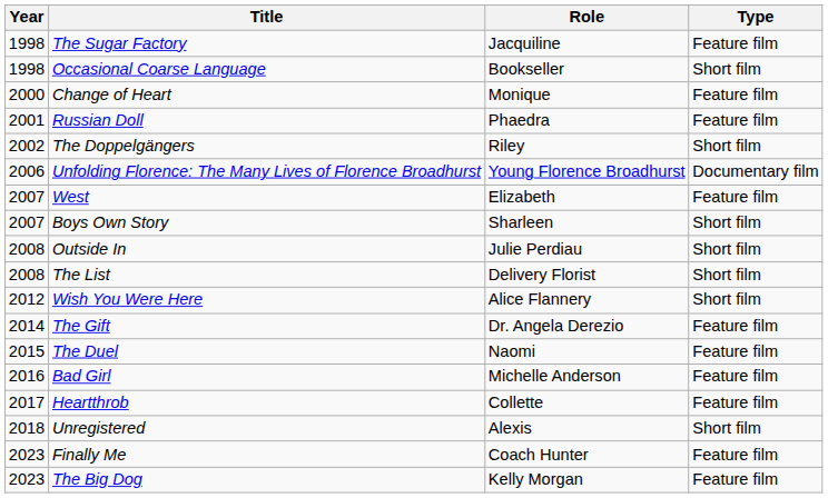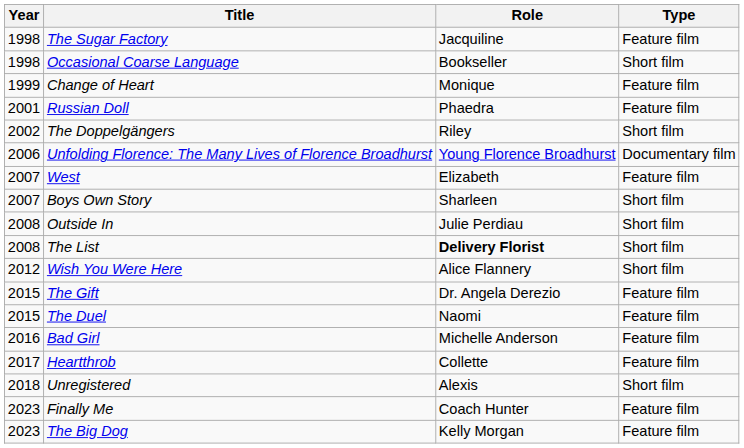 <table class="wikitable">
 <tr>
 <th>Year</th>
 <th>Title</th>
 <th>Role</th>
 <th>Type</th>
 </tr>
 <tr>
 <td>1998</td>
 <td><em><a href='#'>The Sugar Factory</a></em></td>
 <td>Jacquiline</td>
 <td>Feature film</td>
 </tr>
 <tr>
 <td>1998</td>
 <td><em><a href='#'>Occasional Coarse Language</a></em></td>
 <td>Bookseller</td>
 <td>Short film</td>
 </tr>
 <tr>
-<td>2000</td>
+<td>1999</td>
 <td><em>Change of Heart</em></td>
 <td>Monique</td>
 <td>Feature film</td>
 </tr>
 <tr>
 <td>2001</td>
 <td><em><a href='#'>Russian Doll</a></em></td>
 <td>Phaedra</td>
 <td>Feature film</td>
 </tr>
 <tr>
 <td>2002</td>
 <td><em>The Doppelgängers</em></td>
 <td>Riley</td>
 <td>Short film</td>
 </tr>
 <tr>
 <td>2006</td>
 <td><em><a href='#'>Unfolding Florence: The Many Lives of Florence Broadhurst</a></em></td>
 <td><a href='#'>Young Florence Broadhurst</a></td>
 <td>Documentary film</td>
 </tr>
 <tr>
 <td>2007</td>
 <td><em><a href='#'>West</a></em></td>
 <td>Elizabeth</td>
 <td>Feature film</td>
 </tr>
 <tr>
 <td>2007</td>
 <td><em>Boys Own Story</em></td>
 <td>Sharleen</td>
 <td>Short film</td>
 </tr>
 <tr>
 <td>2008</td>
 <td><em>Outside In</em></td>
 <td>Julie Perdiau</td>
 <td>Short film</td>
 </tr>
 <tr>
 <td>2008</td>
 <td><em>The List</em></td>
-<td>Delivery Florist</td>
+<td><strong>Delivery Florist</strong></td>
 <td>Short film</td>
 </tr>
 <tr>
 <td>2012</td>
 <td><em><a href='#'>Wish You Were Here</a></em></td>
 <td>Alice Flannery</td>
 <td>Short film</td>
 </tr>
 <tr>
-<td>2014</td>
+<td>2015</td>
 <td><em><a href='#'>The Gift</a></em></td>
 <td>Dr. Angela Derezio</td>
 <td>Feature film</td>
 </tr>
 <tr>
 <td>2015</td>
 <td><em><a href='#'>The Duel</a></em></td>
 <td>Naomi</td>
 <td>Feature film</td>
 </tr>
 <tr>
 <td>2016</td>
 <td><em><a href='#'>Bad Girl</a></em></td>
 <td>Michelle Anderson</td>
 <td>Feature film</td>
 </tr>
 <tr>
 <td>2017</td>
 <td><em><a href='#'>Heartthrob</a></em></td>
 <td>Collette</td>
 <td>Feature film</td>
 </tr>
 <tr>
 <td>2018</td>
 <td><em>Unregistered</em></td>
 <td>Alexis</td>
 <td>Short film</td>
 </tr>
 <tr>
 <td>2023</td>
 <td><em>Finally Me</em></td>
 <td>Coach Hunter</td>
 <td>Feature film</td>
 </tr>
 <tr>
 <td>2023</td>
 <td><em><a href='#'>The Big Dog</a></em></td>
 <td>Kelly Morgan</td>
 <td>Feature film</td>
 </tr>
 </table>
